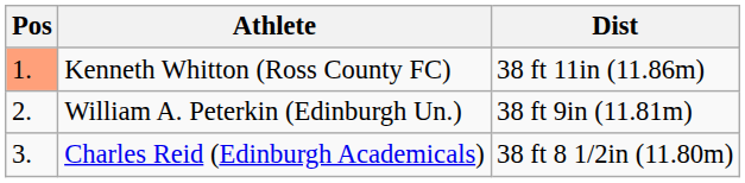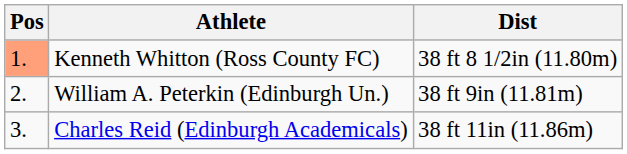 <table class="wikitable">
 <tr>
 <th>Pos</th>
 <th>Athlete</th>
 <th>Dist</th>
 </tr>
 <tr>
 <td style="background: lightsalmon;">1.</td>
 <td>Kenneth Whitton (Ross County FC)</td>
-<td>38 ft 11in (11.86m)</td>
+<td>38 ft 8 1/2in (11.80m)</td>
 </tr>
 <tr>
 <td>2.</td>
 <td>William A. Peterkin (Edinburgh Un.)</td>
 <td>38 ft 9in (11.81m)</td>
 </tr>
 <tr>
 <td>3.</td>
 <td><a href='#'>Charles Reid</a> (<a href='#'>Edinburgh Academicals</a>)</td>
-<td>38 ft 8 1/2in (11.80m)</td>
+<td>38 ft 11in (11.86m)</td>
 </tr>
 </table>
